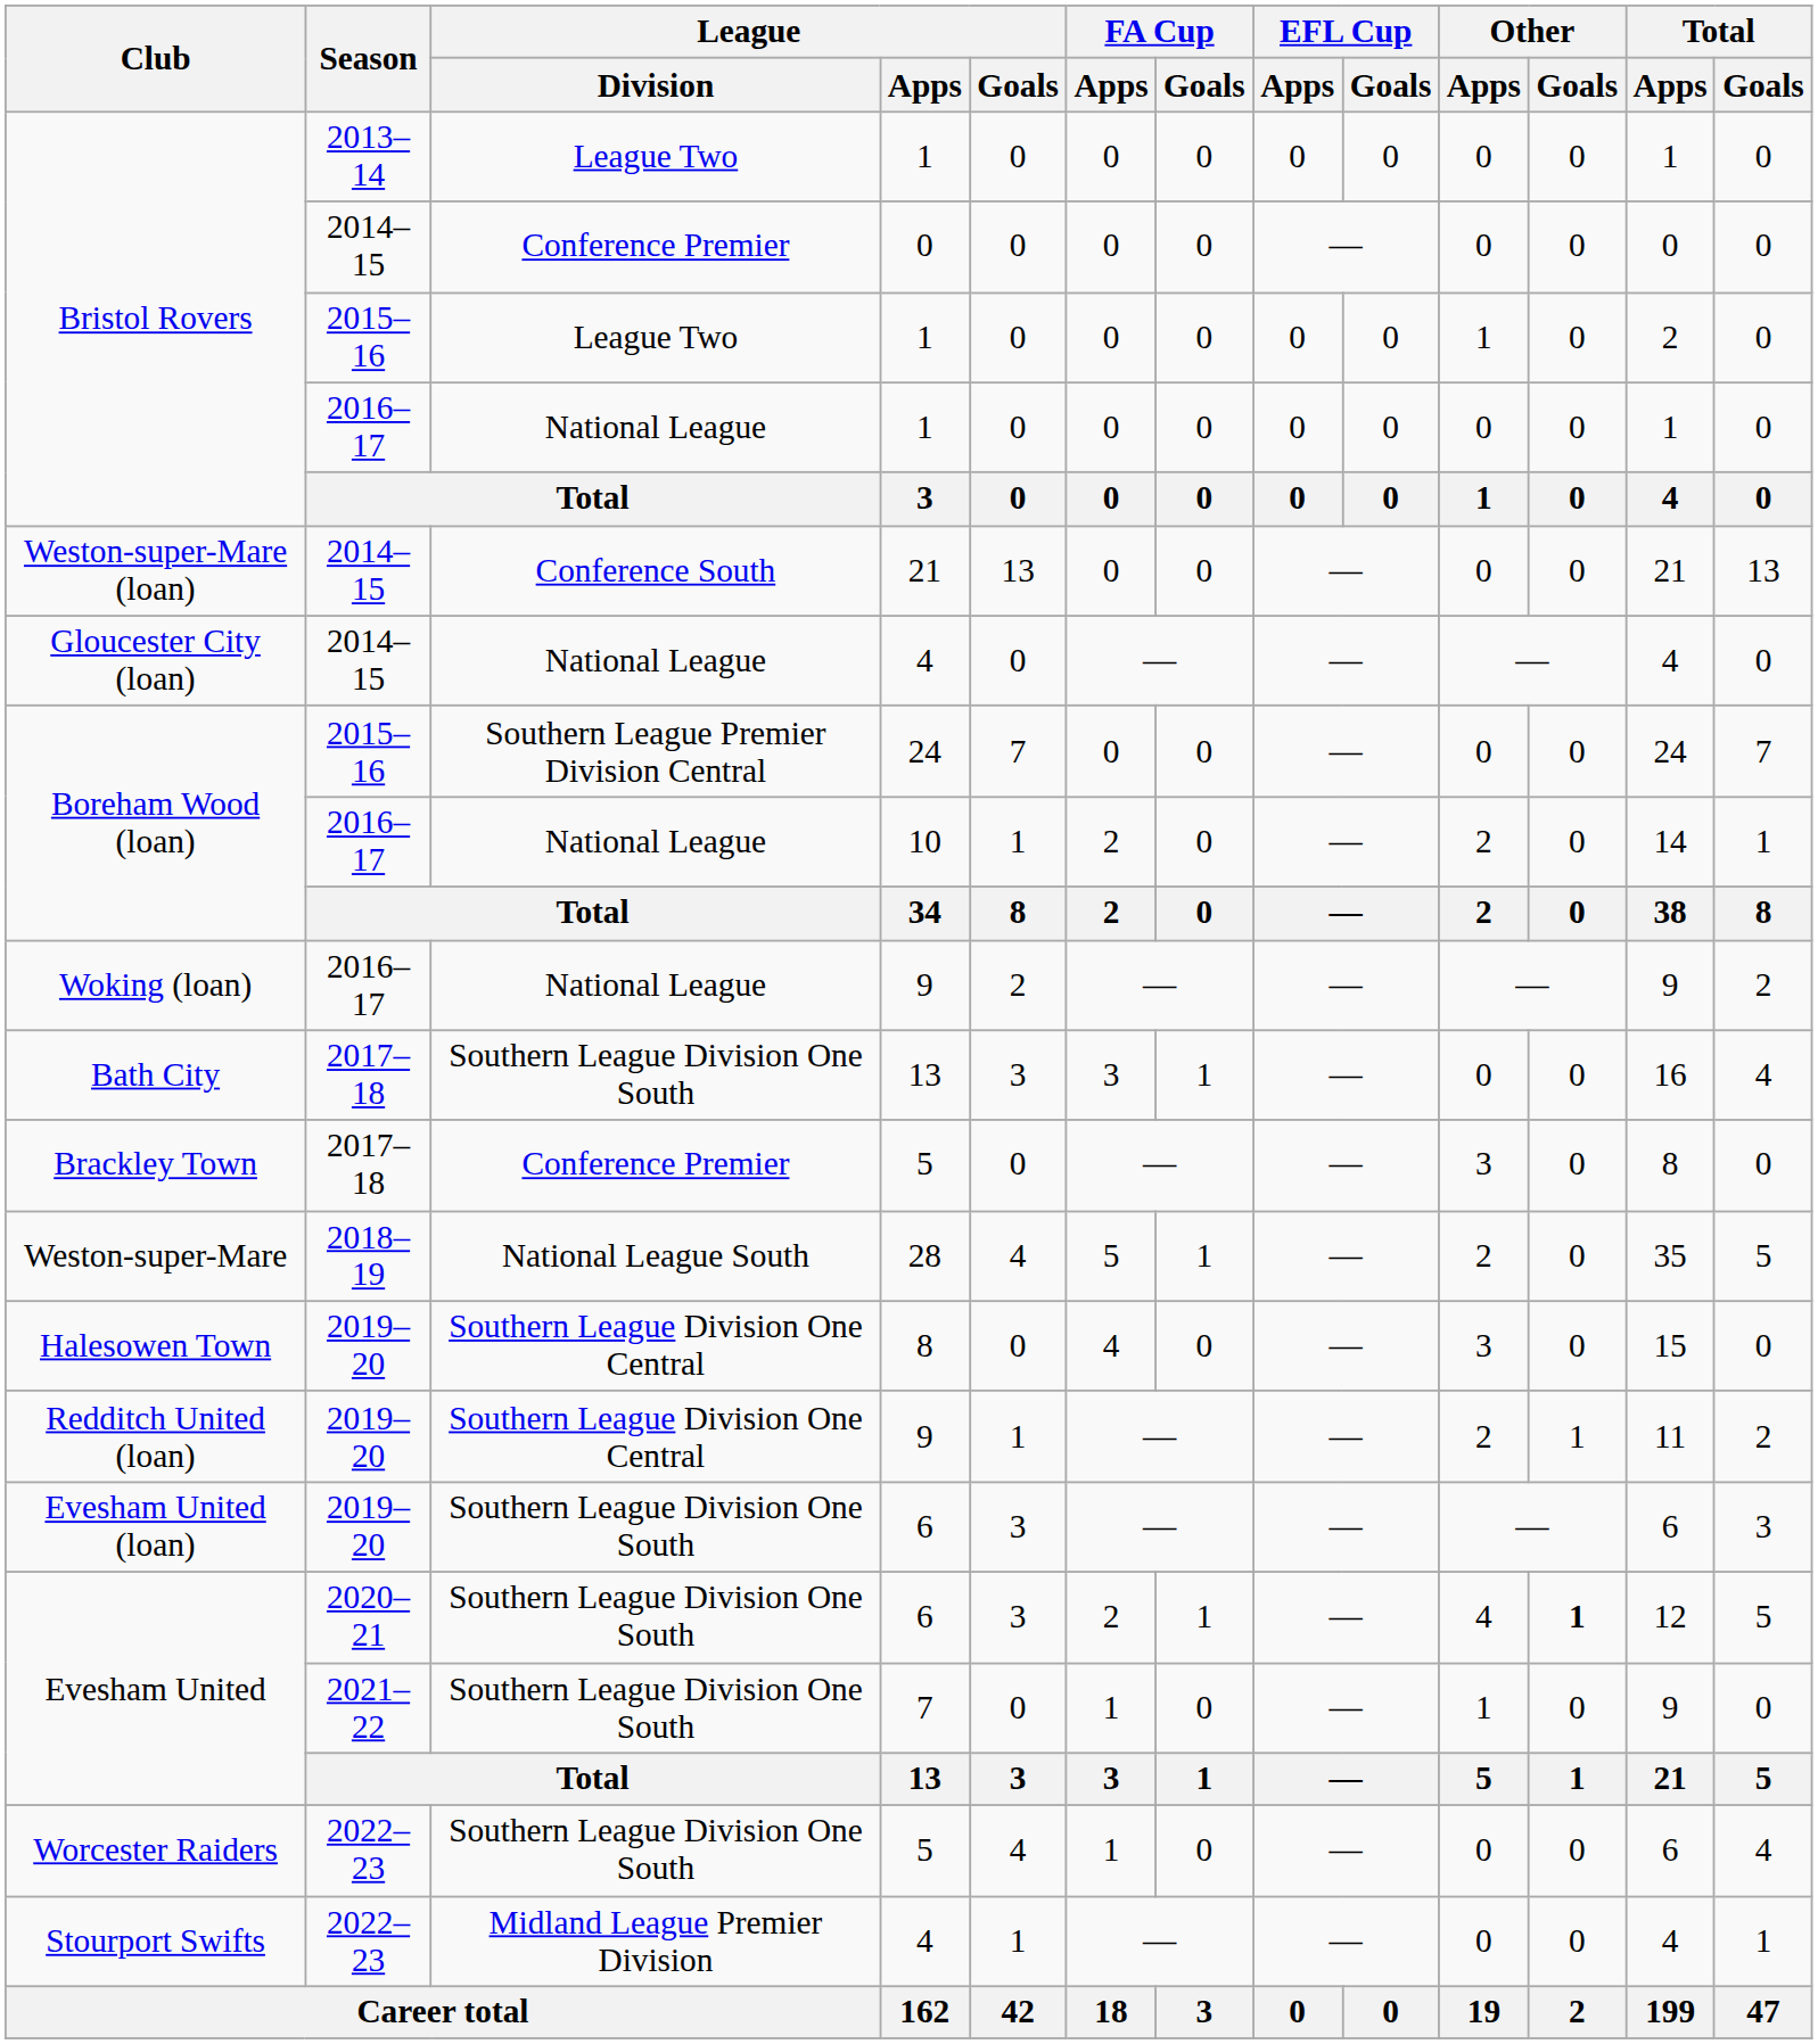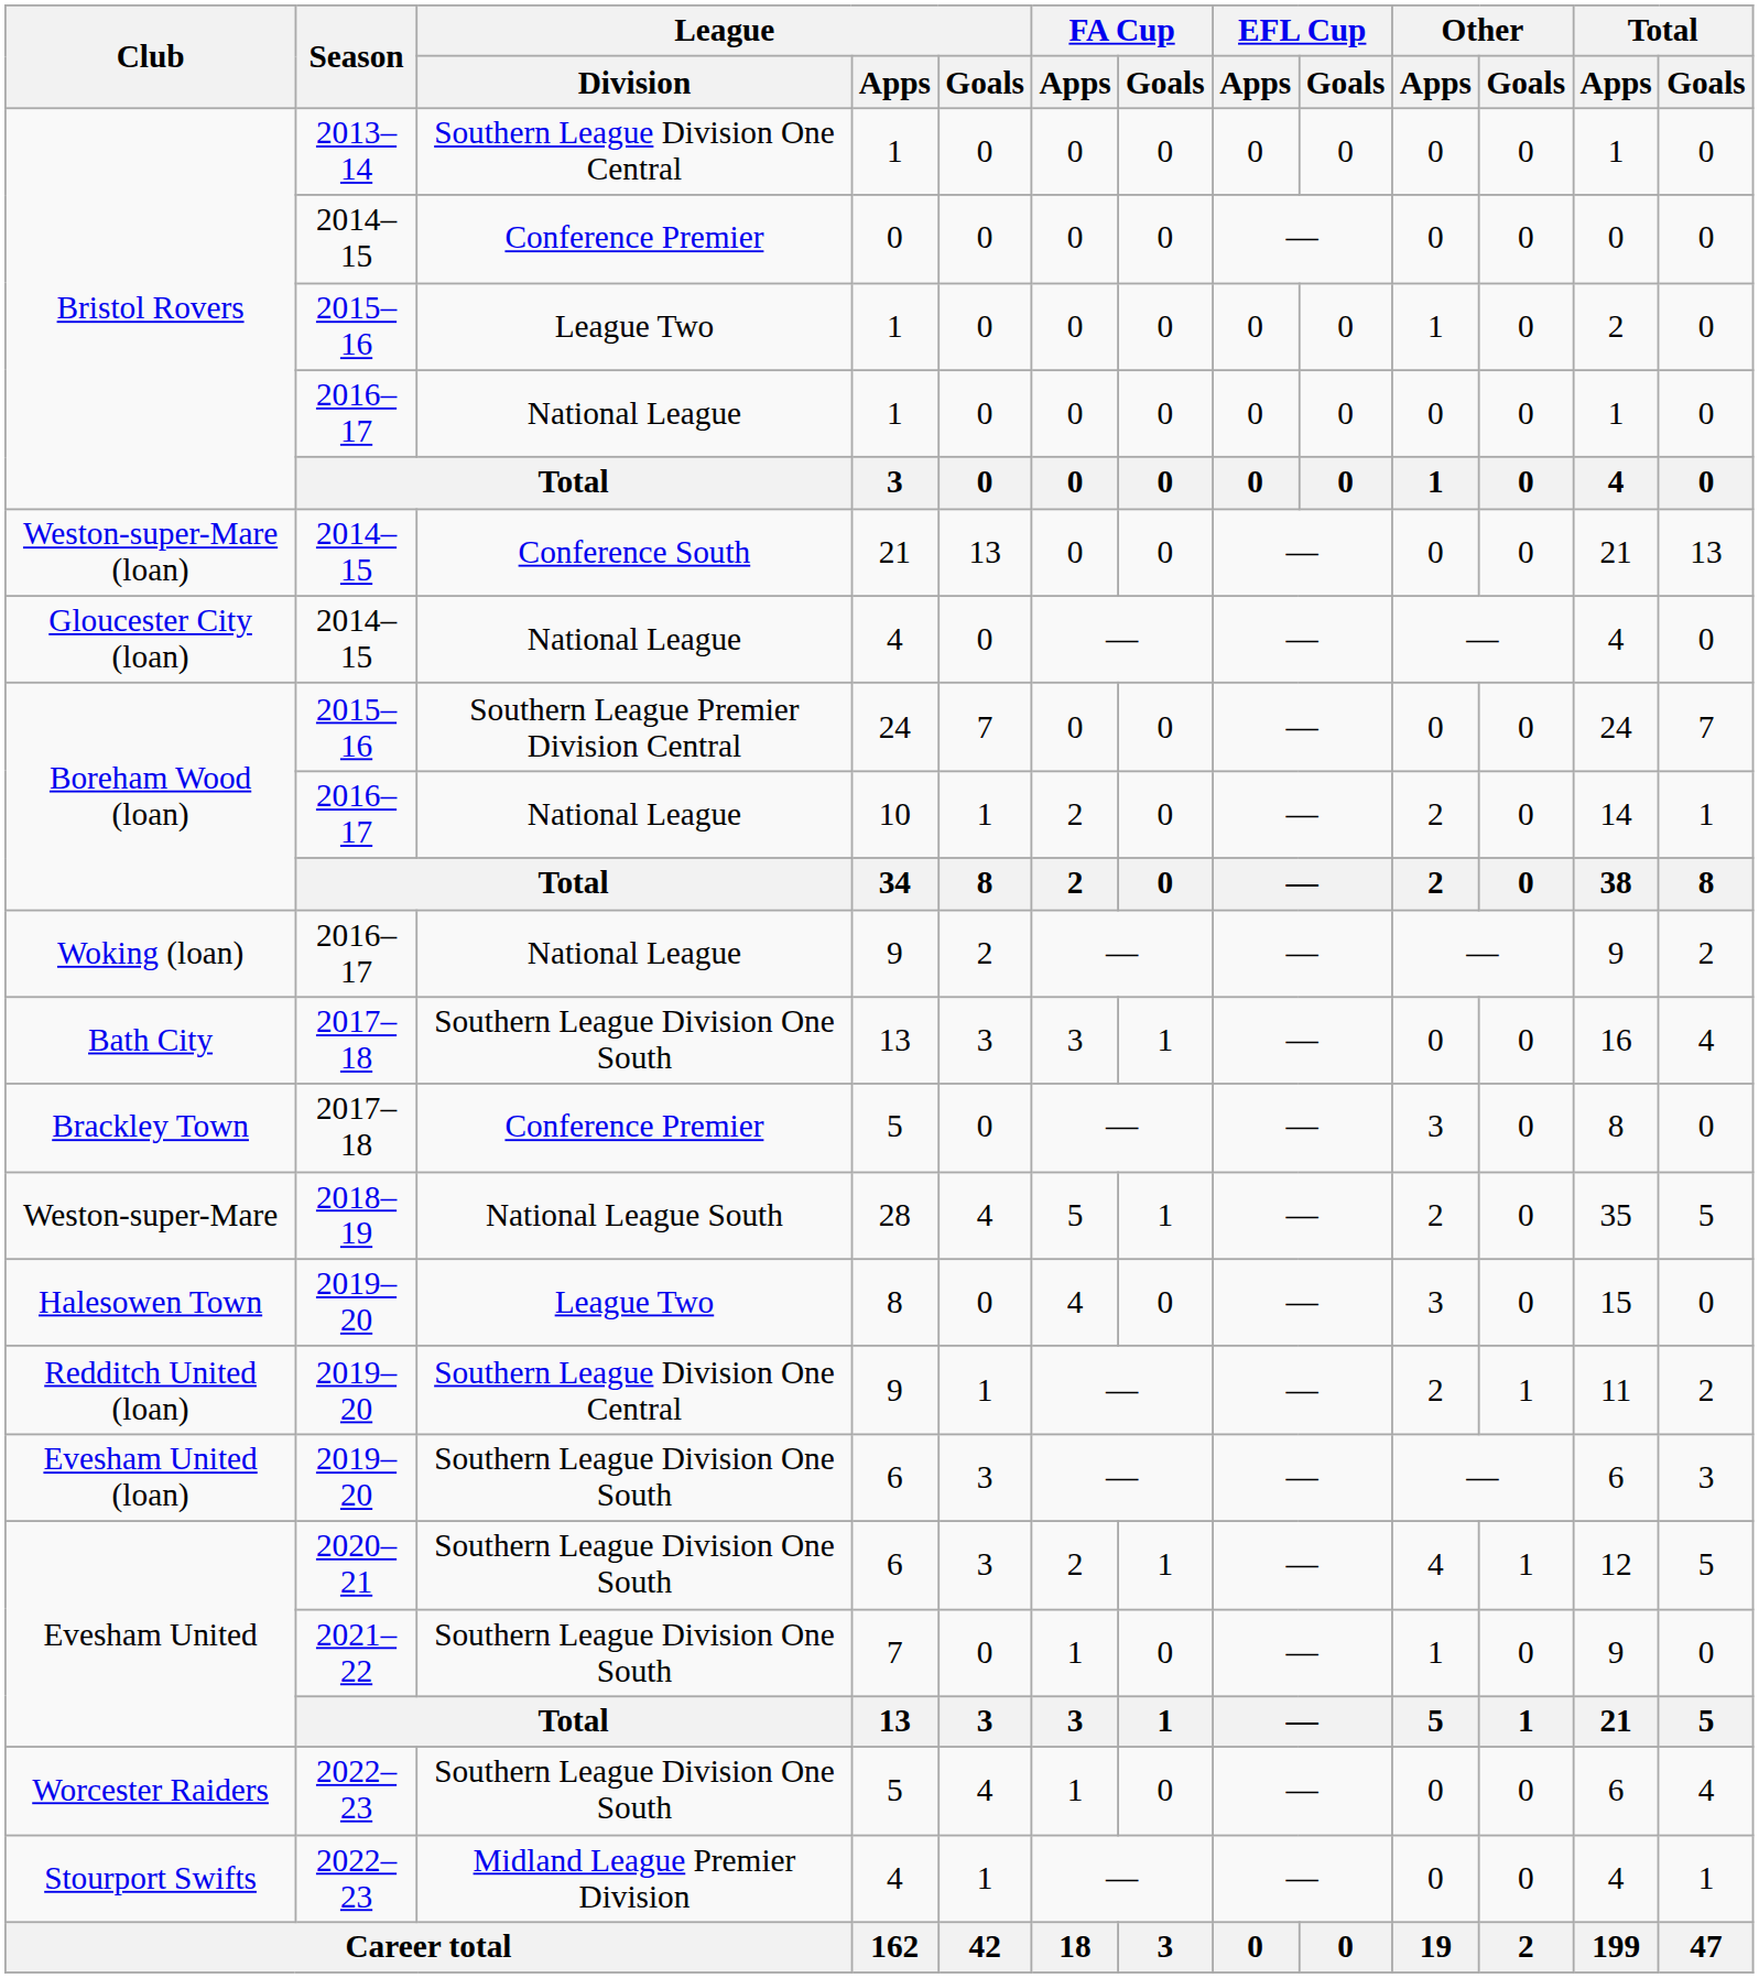 <table class="wikitable" style="text-align: center;">
 <tr>
 <th rowspan="2">Club</th>
 <th rowspan="2">Season</th>
 <th colspan="3">League</th>
 <th colspan="2"><a href='#'>FA Cup</a></th>
 <th colspan="2"><a href='#'>EFL Cup</a></th>
 <th colspan="2">Other</th>
 <th colspan="2">Total</th>
 </tr>
 <tr>
 <th>Division</th>
 <th>Apps</th>
 <th>Goals</th>
 <th>Apps</th>
 <th>Goals</th>
 <th>Apps</th>
 <th>Goals</th>
 <th>Apps</th>
 <th>Goals</th>
 <th>Apps</th>
 <th>Goals</th>
 </tr>
 <tr>
 <td rowspan="5" valign="center"><a href='#'>Bristol Rovers</a></td>
 <td><a href='#'>2013–14</a></td>
-<td><a href='#'>League Two</a></td>
+<td><a href='#'>Southern League</a> Division One Central</td>
 <td>1</td>
 <td>0</td>
 <td>0</td>
 <td>0</td>
 <td>0</td>
 <td>0</td>
 <td>0</td>
 <td>0</td>
 <td>1</td>
 <td>0</td>
 </tr>
 <tr>
 <td>2014–15</td>
 <td><a href='#'>Conference Premier</a></td>
 <td>0</td>
 <td>0</td>
 <td>0</td>
 <td>0</td>
 <td colspan="2">—</td>
 <td>0</td>
 <td>0</td>
 <td>0</td>
 <td>0</td>
 </tr>
 <tr>
 <td><a href='#'>2015–16</a></td>
 <td>League Two</td>
 <td>1</td>
 <td>0</td>
 <td>0</td>
 <td>0</td>
 <td>0</td>
 <td>0</td>
 <td>1</td>
 <td>0</td>
 <td>2</td>
 <td>0</td>
 </tr>
 <tr>
 <td><a href='#'>2016–17</a></td>
 <td>National League</td>
 <td>1</td>
 <td>0</td>
 <td>0</td>
 <td>0</td>
 <td>0</td>
 <td>0</td>
 <td>0</td>
 <td>0</td>
 <td>1</td>
 <td>0</td>
 </tr>
 <tr>
 <th colspan="2">Total</th>
 <th>3</th>
 <th>0</th>
 <th>0</th>
 <th>0</th>
 <th>0</th>
 <th>0</th>
 <th>1</th>
 <th>0</th>
 <th>4</th>
 <th>0</th>
 </tr>
 <tr>
 <td rowspan="1" valign="center"><a href='#'>Weston-super-Mare</a> (loan)</td>
 <td><a href='#'>2014–15</a></td>
 <td><a href='#'>Conference South</a></td>
 <td>21</td>
 <td>13</td>
 <td>0</td>
 <td>0</td>
 <td colspan="2">—</td>
 <td>0</td>
 <td>0</td>
 <td>21</td>
 <td>13</td>
 </tr>
 <tr>
 <td rowspan="1" valign="center"><a href='#'>Gloucester City</a> (loan)</td>
 <td>2014–15</td>
 <td>National League</td>
 <td>4</td>
 <td>0</td>
 <td colspan="2">—</td>
 <td colspan="2">—</td>
 <td colspan="2">—</td>
 <td>4</td>
 <td>0</td>
 </tr>
 <tr>
 <td rowspan="3" valign="center"><a href='#'>Boreham Wood</a> (loan)</td>
 <td><a href='#'>2015–16</a></td>
 <td>Southern League Premier Division Central</td>
 <td>24</td>
 <td>7</td>
 <td>0</td>
 <td>0</td>
 <td colspan="2">—</td>
 <td>0</td>
 <td>0</td>
 <td>24</td>
 <td>7</td>
 </tr>
 <tr>
 <td><a href='#'>2016–17</a></td>
 <td>National League</td>
 <td>10</td>
 <td>1</td>
 <td>2</td>
 <td>0</td>
 <td colspan="2">—</td>
 <td>2</td>
 <td>0</td>
 <td>14</td>
 <td>1</td>
 </tr>
 <tr>
 <th colspan="2">Total</th>
 <th>34</th>
 <th>8</th>
 <th>2</th>
 <th>0</th>
 <th colspan="2">—</th>
 <th>2</th>
 <th>0</th>
 <th>38</th>
 <th>8</th>
 </tr>
 <tr>
 <td rowspan="1" valign="center"><a href='#'>Woking</a> (loan)</td>
 <td>2016–17</td>
 <td>National League</td>
 <td>9</td>
 <td>2</td>
 <td colspan="2">—</td>
 <td colspan="2">—</td>
 <td colspan="2">—</td>
 <td>9</td>
 <td>2</td>
 </tr>
 <tr>
 <td rowspan="1" valign="center"><a href='#'>Bath City</a></td>
 <td><a href='#'>2017–18</a></td>
 <td>Southern League Division One South</td>
 <td>13</td>
 <td>3</td>
 <td>3</td>
 <td>1</td>
 <td colspan="2">—</td>
 <td>0</td>
 <td>0</td>
 <td>16</td>
 <td>4</td>
 </tr>
 <tr>
 <td rowspan="1" valign="center"><a href='#'>Brackley Town</a></td>
 <td>2017–18</td>
 <td><a href='#'>Conference Premier</a></td>
 <td>5</td>
 <td>0</td>
 <td colspan="2">—</td>
 <td colspan="2">—</td>
 <td>3</td>
 <td>0</td>
 <td>8</td>
 <td>0</td>
 </tr>
 <tr>
 <td rowspan="1" valign="center">Weston-super-Mare</td>
 <td><a href='#'>2018–19</a></td>
 <td>National League South</td>
 <td>28</td>
 <td>4</td>
 <td>5</td>
 <td>1</td>
 <td colspan="2">—</td>
 <td>2</td>
 <td>0</td>
 <td>35</td>
 <td>5</td>
 </tr>
 <tr>
 <td rowspan="1" valign="center"><a href='#'>Halesowen Town</a></td>
 <td><a href='#'>2019–20</a></td>
-<td><a href='#'>Southern League</a> Division One Central</td>
+<td><a href='#'>League Two</a></td>
 <td>8</td>
 <td>0</td>
 <td>4</td>
 <td>0</td>
 <td colspan="2">—</td>
 <td>3</td>
 <td>0</td>
 <td>15</td>
 <td>0</td>
 </tr>
 <tr>
 <td rowspan="1" valign="center"><a href='#'>Redditch United</a> (loan)</td>
 <td><a href='#'>2019–20</a></td>
 <td><a href='#'>Southern League</a> Division One Central</td>
 <td>9</td>
 <td>1</td>
 <td colspan="2">—</td>
 <td colspan="2">—</td>
 <td>2</td>
 <td>1</td>
 <td>11</td>
 <td>2</td>
 </tr>
 <tr>
 <td rowspan="1" valign="center"><a href='#'>Evesham United</a> (loan)</td>
 <td><a href='#'>2019–20</a></td>
 <td>Southern League Division One South</td>
 <td>6</td>
 <td>3</td>
 <td colspan="2">—</td>
 <td colspan="2">—</td>
 <td colspan="2">—</td>
 <td>6</td>
 <td>3</td>
 </tr>
 <tr>
 <td rowspan="3" valign="center">Evesham United</td>
 <td><a href='#'>2020–21</a></td>
 <td>Southern League Division One South</td>
 <td>6</td>
 <td>3</td>
 <td>2</td>
 <td>1</td>
 <td colspan="2">—</td>
 <td>4</td>
-<td><strong>1</strong></td>
+<td>1</td>
 <td>12</td>
 <td>5</td>
 </tr>
 <tr>
 <td><a href='#'>2021–22</a></td>
 <td>Southern League Division One South</td>
 <td>7</td>
 <td>0</td>
 <td>1</td>
 <td>0</td>
 <td colspan="2">—</td>
 <td>1</td>
 <td>0</td>
 <td>9</td>
 <td>0</td>
 </tr>
 <tr>
 <th colspan="2">Total</th>
 <th>13</th>
 <th>3</th>
 <th>3</th>
 <th>1</th>
 <th colspan="2">—</th>
 <th>5</th>
 <th>1</th>
 <th>21</th>
 <th>5</th>
 </tr>
 <tr>
 <td rowspan="1" valign="center"><a href='#'>Worcester Raiders</a></td>
 <td><a href='#'>2022–23</a></td>
 <td>Southern League Division One South</td>
 <td>5</td>
 <td>4</td>
 <td>1</td>
 <td>0</td>
 <td colspan="2">—</td>
 <td>0</td>
 <td>0</td>
 <td>6</td>
 <td>4</td>
 </tr>
 <tr>
 <td rowspan="1" valign="center"><a href='#'>Stourport Swifts</a></td>
 <td><a href='#'>2022–23</a></td>
 <td><a href='#'>Midland League</a> Premier Division</td>
 <td>4</td>
 <td>1</td>
 <td colspan="2">—</td>
 <td colspan="2">—</td>
 <td>0</td>
 <td>0</td>
 <td>4</td>
 <td>1</td>
 </tr>
 <tr>
 <th colspan="3">Career total</th>
 <th>162</th>
 <th>42</th>
 <th>18</th>
 <th>3</th>
 <th>0</th>
 <th>0</th>
 <th>19</th>
 <th>2</th>
 <th>199</th>
 <th>47</th>
 </tr>
 </table>
